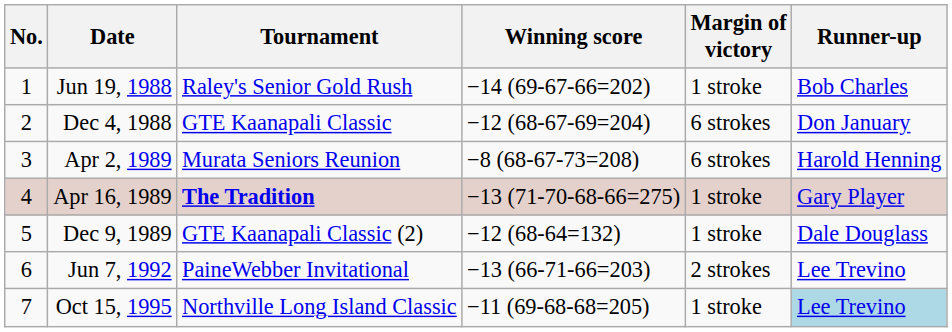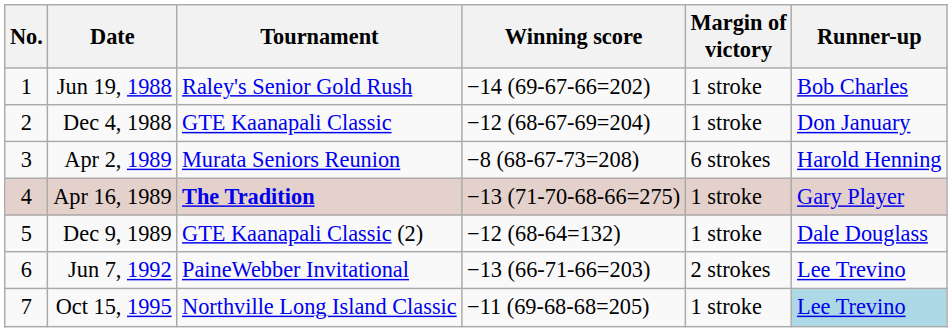 <table class="wikitable" style="font-size:95%;">
 <tr>
 <th>No.</th>
 <th>Date</th>
 <th>Tournament</th>
 <th>Winning score</th>
 <th>Margin of<br>victory</th>
 <th>Runner-up</th>
 </tr>
 <tr>
 <td align=center>1</td>
 <td align=right>Jun 19, <a href='#'>1988</a></td>
 <td><a href='#'>Raley's Senior Gold Rush</a></td>
 <td>−14 (69-67-66=202)</td>
 <td>1 stroke</td>
 <td> <a href='#'>Bob Charles</a></td>
 </tr>
 <tr>
 <td align=center>2</td>
 <td align=right>Dec 4, 1988</td>
 <td><a href='#'>GTE Kaanapali Classic</a></td>
 <td>−12 (68-67-69=204)</td>
-<td>6 strokes</td>
+<td>1 stroke</td>
 <td> <a href='#'>Don January</a></td>
 </tr>
 <tr>
 <td align=center>3</td>
 <td align=right>Apr 2, <a href='#'>1989</a></td>
 <td><a href='#'>Murata Seniors Reunion</a></td>
 <td>−8 (68-67-73=208)</td>
 <td>6 strokes</td>
 <td> <a href='#'>Harold Henning</a></td>
 </tr>
 <tr style="background:#e5d1cb;">
 <td align=center>4</td>
 <td align=right>Apr 16, 1989</td>
 <td><strong><a href='#'>The Tradition</a></strong></td>
 <td>−13 (71-70-68-66=275)</td>
 <td>1 stroke</td>
 <td> <a href='#'>Gary Player</a></td>
 </tr>
 <tr>
 <td align=center>5</td>
 <td align=right>Dec 9, 1989</td>
 <td><a href='#'>GTE Kaanapali Classic</a> (2)</td>
 <td>−12 (68-64=132)</td>
 <td>1 stroke</td>
 <td> <a href='#'>Dale Douglass</a></td>
 </tr>
 <tr>
 <td align=center>6</td>
 <td align=right>Jun 7, <a href='#'>1992</a></td>
 <td><a href='#'>PaineWebber Invitational</a></td>
 <td>−13 (66-71-66=203)</td>
 <td>2 strokes</td>
 <td> <a href='#'>Lee Trevino</a></td>
 </tr>
 <tr>
 <td align=center>7</td>
 <td align=right>Oct 15, <a href='#'>1995</a></td>
 <td><a href='#'>Northville Long Island Classic</a></td>
 <td>−11 (69-68-68=205)</td>
 <td>1 stroke</td>
 <td style="background: lightblue;"> <a href='#'>Lee Trevino</a></td>
 </tr>
 </table>
